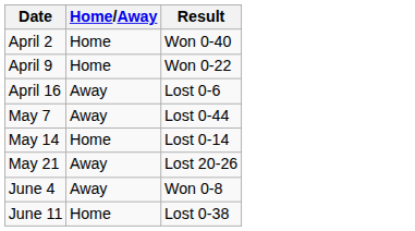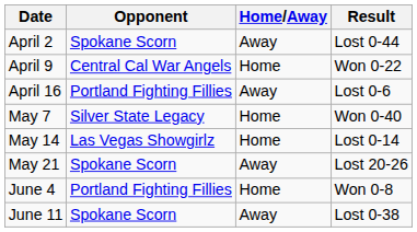 <table class="wikitable">
 <tr>
 <th>Date</th>
+<th>Opponent</th>
 <th><a href='#'>Home</a>/<a href='#'>Away</a></th>
 <th>Result</th>
 </tr>
 <tr>
 <td>April 2</td>
-<td>Home</td>
-<td>Won 0-40</td>
+<td><a href='#'>Spokane Scorn</a></td>
+<td>Away</td>
+<td>Lost 0-44</td>
 </tr>
 <tr>
 <td>April 9</td>
+<td><a href='#'>Central Cal War Angels</a></td>
 <td>Home</td>
 <td>Won 0-22</td>
 </tr>
 <tr>
 <td>April 16</td>
+<td><a href='#'>Portland Fighting Fillies</a></td>
 <td>Away</td>
 <td>Lost 0-6</td>
 </tr>
 <tr>
 <td>May 7</td>
-<td>Away</td>
-<td>Lost 0-44</td>
+<td><a href='#'>Silver State Legacy</a></td>
+<td>Home</td>
+<td>Won 0-40</td>
 </tr>
 <tr>
 <td>May 14</td>
+<td><a href='#'>Las Vegas Showgirlz</a></td>
 <td>Home</td>
 <td>Lost 0-14</td>
 </tr>
 <tr>
 <td>May 21</td>
+<td><a href='#'>Spokane Scorn</a></td>
 <td>Away</td>
 <td>Lost 20-26</td>
 </tr>
 <tr>
 <td>June 4</td>
-<td>Away</td>
+<td><a href='#'>Portland Fighting Fillies</a></td>
+<td>Home</td>
 <td>Won 0-8</td>
 </tr>
 <tr>
 <td>June 11</td>
-<td>Home</td>
+<td><a href='#'>Spokane Scorn</a></td>
+<td>Away</td>
 <td>Lost 0-38</td>
 </tr>
 </table>
